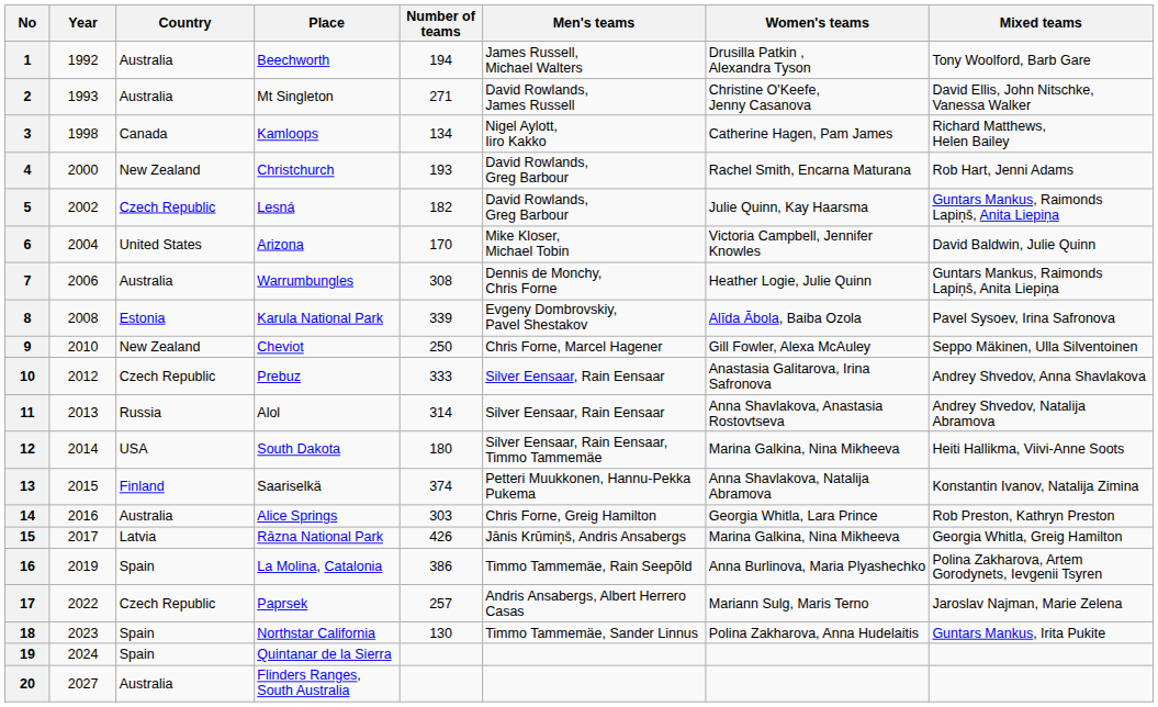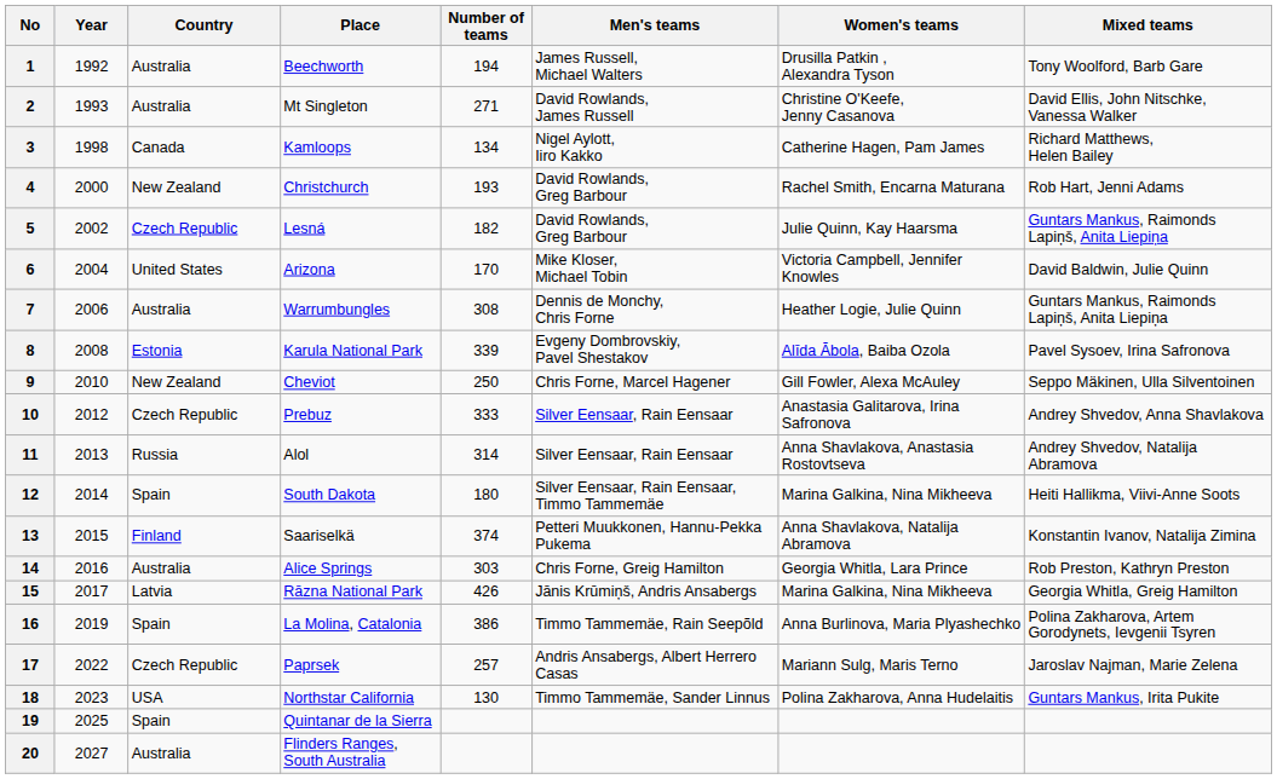 <table class="wikitable" width=90% style="font-size:85%; text-align:left;">
 <tr bgcolor=#CCDDEE>
 <th width=25>No</th>
 <th width=40>Year</th>
 <th width=90>Country</th>
 <th width=80>Place</th>
 <th width=50>Number of teams</th>
 <th width=150>Men's teams</th>
 <th width=150>Women's teams</th>
 <th width=150>Mixed teams</th>
 </tr>
 <tr>
 <th>1</th>
 <td align = center>1992</td>
 <td> Australia</td>
 <td><a href='#'>Beechworth</a></td>
 <td align = center>194</td>
 <td> James Russell,<br>Michael Walters</td>
 <td> Drusilla Patkin ,<br>Alexandra Tyson</td>
 <td> Tony Woolford, Barb Gare</td>
 </tr>
 <tr>
 <th>2</th>
 <td align = center>1993</td>
 <td> Australia</td>
 <td>Mt Singleton</td>
 <td align = center>271</td>
 <td> David Rowlands,<br>James Russell</td>
 <td> Christine O'Keefe,<br>Jenny Casanova</td>
 <td> David Ellis, John Nitschke, Vanessa Walker</td>
 </tr>
 <tr>
 <th>3</th>
 <td align = center>1998</td>
 <td> Canada</td>
 <td><a href='#'>Kamloops</a></td>
 <td align = center>134</td>
 <td> Nigel Aylott,<br> Iiro Kakko</td>
 <td> Catherine Hagen, Pam James</td>
 <td> Richard Matthews,<br>Helen Bailey</td>
 </tr>
 <tr>
 <th>4</th>
 <td align = center>2000</td>
 <td> New Zealand</td>
 <td><a href='#'>Christchurch</a></td>
 <td align = center>193</td>
 <td> David Rowlands,<br> Greg Barbour</td>
 <td> Rachel Smith,  Encarna Maturana</td>
 <td> Rob Hart, Jenni Adams</td>
 </tr>
 <tr>
 <th>5</th>
 <td align = center>2002</td>
 <td> <a href='#'>Czech Republic</a></td>
 <td><a href='#'>Lesná</a></td>
 <td align = center>182</td>
 <td> David Rowlands,<br> Greg Barbour</td>
 <td> Julie Quinn, Kay Haarsma</td>
 <td> <a href='#'>Guntars Mankus</a>, Raimonds Lapiņš, <a href='#'>Anita Liepiņa</a></td>
 </tr>
 <tr>
 <th>6</th>
 <td align = center>2004</td>
 <td> United States</td>
 <td><a href='#'>Arizona</a></td>
 <td align = center>170</td>
 <td> Mike Kloser,<br>Michael Tobin</td>
 <td> Victoria Campbell, Jennifer Knowles</td>
 <td> David Baldwin, Julie Quinn</td>
 </tr>
 <tr>
 <th>7</th>
 <td align = center>2006</td>
 <td> Australia</td>
 <td><a href='#'>Warrumbungles</a></td>
 <td align = center>308</td>
 <td> Dennis de Monchy,<br>Chris Forne</td>
 <td> Heather Logie, Julie Quinn</td>
 <td> Guntars Mankus, Raimonds Lapiņš, Anita Liepiņa</td>
 </tr>
 <tr>
 <th>8</th>
 <td align = center>2008</td>
 <td> <a href='#'>Estonia</a></td>
 <td><a href='#'>Karula National Park</a></td>
 <td align = center>339</td>
 <td> Evgeny Dombrovskiy,<br>Pavel Shestakov</td>
 <td> <a href='#'>Alīda Ābola</a>, Baiba Ozola</td>
 <td> Pavel Sysoev, Irina Safronova</td>
 </tr>
 <tr>
 <th>9</th>
 <td align = center>2010</td>
 <td> New Zealand</td>
 <td><a href='#'>Cheviot</a></td>
 <td align = center>250</td>
 <td> Chris Forne, Marcel Hagener</td>
 <td> Gill Fowler, Alexa McAuley</td>
 <td> Seppo Mäkinen, Ulla Silventoinen</td>
 </tr>
 <tr>
 <th>10</th>
 <td align = center>2012</td>
 <td> Czech Republic</td>
 <td><a href='#'>Prebuz</a></td>
 <td align = center>333</td>
 <td> <a href='#'>Silver Eensaar</a>, Rain Eensaar</td>
 <td> Anastasia Galitarova, Irina Safronova</td>
 <td> Andrey Shvedov, Anna Shavlakova</td>
 </tr>
 <tr>
 <th>11</th>
 <td align = center>2013</td>
 <td> Russia</td>
 <td>Alol</td>
 <td align = center>314</td>
 <td> Silver Eensaar, Rain Eensaar</td>
 <td> Anna Shavlakova, Anastasia Rostovtseva</td>
 <td> Andrey Shvedov, Natalija Abramova</td>
 </tr>
 <tr>
 <th>12</th>
 <td align = center>2014</td>
-<td> USA</td>
+<td> Spain</td>
 <td><a href='#'>South Dakota</a></td>
 <td align = center>180</td>
 <td> Silver Eensaar, Rain Eensaar, Timmo Tammemäe</td>
 <td> Marina Galkina, Nina Mikheeva</td>
 <td> Heiti Hallikma, Viivi-Anne Soots</td>
 </tr>
 <tr>
 <th>13</th>
 <td align = center>2015</td>
 <td> <a href='#'>Finland</a></td>
 <td>Saariselkä</td>
 <td align = center>374</td>
 <td> Petteri Muukkonen, Hannu-Pekka Pukema</td>
 <td> Anna Shavlakova, Natalija Abramova</td>
 <td> Konstantin Ivanov, Natalija Zimina</td>
 </tr>
 <tr>
 <th>14</th>
 <td align = center>2016</td>
 <td> Australia</td>
 <td><a href='#'>Alice Springs</a></td>
 <td align = center>303</td>
 <td> Chris Forne, Greig Hamilton</td>
 <td> Georgia Whitla, Lara Prince</td>
 <td> Rob Preston, Kathryn Preston</td>
 </tr>
 <tr>
 <th>15</th>
 <td align = center>2017</td>
 <td> Latvia</td>
 <td><a href='#'>Rāzna National Park</a></td>
 <td align = center>426</td>
 <td> Jānis Krūmiņš, Andris Ansabergs</td>
 <td> Marina Galkina, Nina Mikheeva</td>
 <td> Georgia Whitla, Greig Hamilton</td>
 </tr>
 <tr>
 <th>16</th>
 <td align = center>2019</td>
 <td> Spain</td>
 <td><a href='#'>La Molina</a>, <a href='#'>Catalonia</a></td>
 <td align = center>386</td>
 <td> Timmo Tammemäe, Rain Seepõld</td>
 <td> Anna Burlinova, Maria Plyashechko</td>
 <td> Polina Zakharova, Artem Gorodynets, Ievgenii Tsyren</td>
 </tr>
 <tr>
 <th>17</th>
 <td align = center>2022</td>
 <td> Czech Republic</td>
 <td><a href='#'>Paprsek</a></td>
 <td align = center>257</td>
 <td> Andris Ansabergs,  Albert Herrero Casas</td>
 <td> Mariann Sulg, Maris Terno</td>
 <td> Jaroslav Najman, Marie Zelena</td>
 </tr>
 <tr>
 <th>18</th>
 <td align = center>2023</td>
-<td> Spain</td>
+<td> USA</td>
 <td><a href='#'>Northstar California</a></td>
 <td align = center>130</td>
 <td> Timmo Tammemäe, Sander Linnus</td>
 <td> Polina Zakharova, Anna Hudelaitis</td>
 <td> <a href='#'>Guntars Mankus</a>, Irita Pukite</td>
 </tr>
 <tr>
 <th>19</th>
-<td align = center>2024</td>
+<td align = center>2025</td>
 <td> Spain</td>
 <td><a href='#'>Quintanar de la Sierra</a></td>
 <td align = center></td>
 <td></td>
 <td></td>
 <td></td>
 </tr>
 <tr>
 <th>20</th>
 <td align = center>2027</td>
 <td> Australia</td>
 <td><a href='#'>Flinders Ranges</a>, <a href='#'>South Australia</a></td>
 <td align = center></td>
 <td></td>
 <td></td>
 <td></td>
 </tr>
 </table>
